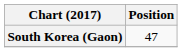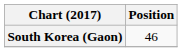 <table class="wikitable sortable plainrowheaders" style="text-align:center">
 <tr>
 <th scope="col">Chart (2017)</th>
 <th scope="col">Position</th>
 </tr>
 <tr>
 <th scope="row">South Korea (Gaon)</th>
-<td>47</td>
+<td>46</td>
 </tr>
 <tr>
 </tr>
 </table>
